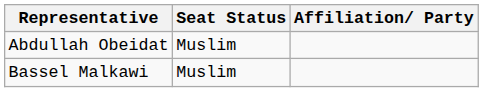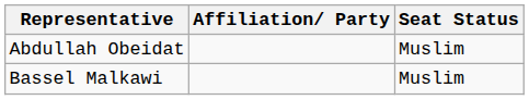 <table class="wikitable">
 <tr>
 <th>Representative</th>
+<th>Affiliation/ Party</th>
 <th>Seat Status</th>
-<th>Affiliation/ Party</th>
 </tr>
 <tr>
 <td>Abdullah Obeidat</td>
+<td></td>
 <td>Muslim</td>
-<td></td>
 </tr>
 <tr>
 <td>Bassel Malkawi</td>
+<td></td>
 <td>Muslim</td>
-<td></td>
 </tr>
 </table>
